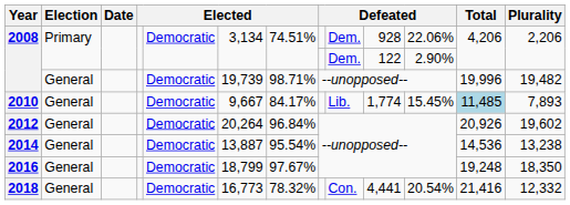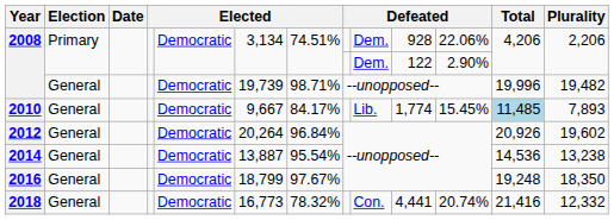 <table class=wikitable>
 <tr>
 <th>Year</th>
 <th>Election</th>
 <th>Date</th>
 <th ! colspan="4">Elected</th>
 <th ! colspan="4">Defeated</th>
 <th>Total</th>
 <th>Plurality</th>
 </tr>
 <tr>
 <th rowspan="3" valign="top"><a href='#'>2008</a></th>
 <td rowspan="2" valign="top">Primary</td>
 <td rowspan="2" valign="top"></td>
 <td rowspan="2" valign="top"></td>
 <td rowspan="2" valign="top" ><a href='#'>Democratic</a></td>
 <td rowspan="2" valign="top" align="right">3,134</td>
 <td rowspan="2" valign="top" align="right">74.51%</td>
 <td valign="top"></td>
 <td valign="top" ><a href='#'>Dem.</a></td>
 <td valign="top" align="right">928</td>
 <td valign="top" align="right">22.06%</td>
 <td rowspan="2" valign="top" align="right">4,206</td>
 <td rowspan="2" valign="top" align="right">2,206</td>
 </tr>
 <tr>
 <td valign="top"></td>
 <td valign="top" ><a href='#'>Dem.</a></td>
 <td valign="top" align="right">122</td>
 <td valign="top" align="right">2.90%</td>
 </tr>
 <tr>
 <td valign="top">General</td>
 <td valign="top"></td>
 <td valign="top"></td>
 <td valign="top" ><a href='#'>Democratic</a></td>
 <td valign="top" align="right">19,739</td>
 <td valign="top" align="right">98.71%</td>
 <td valign="top" colspan="4"><em>--unopposed--</em></td>
 <td valign="top" align="right">19,996</td>
 <td valign="top" align="right">19,482</td>
 </tr>
 <tr>
 <th valign="top"><a href='#'>2010</a></th>
 <td valign="top">General</td>
 <td valign="top"></td>
 <td valign="top"></td>
 <td valign="top" ><a href='#'>Democratic</a></td>
 <td valign="top" align="right">9,667</td>
 <td valign="top" align="right">84.17%</td>
 <td valign="top"></td>
 <td valign="top" ><a href='#'>Lib.</a></td>
 <td valign="top" align="right">1,774</td>
 <td valign="top" align="right">15.45%</td>
 <td valign="top" align="right" style="background: lightblue;">11,485</td>
 <td valign="top" align="right">7,893</td>
 </tr>
 <tr>
 <th valign="top"><a href='#'>2012</a></th>
 <td valign="top">General</td>
 <td valign="top"></td>
 <td valign="top"></td>
 <td valign="top" ><a href='#'>Democratic</a></td>
 <td valign="top" align="right">20,264</td>
 <td valign="top" align="right">96.84%</td>
 <td colspan="4" rowspan="3"><em>--unopposed--</em></td>
 <td valign="top" align="right">20,926</td>
 <td valign="top" align="right">19,602</td>
 </tr>
 <tr>
 <th valign="top"><a href='#'>2014</a></th>
 <td valign="top">General</td>
 <td valign="top"></td>
 <td valign="top"></td>
 <td valign="top" ><a href='#'>Democratic</a></td>
 <td valign="top" align="right">13,887</td>
 <td valign="top" align="right">95.54%</td>
 <td valign="top" align="right">14,536</td>
 <td valign="top" align="right">13,238</td>
 </tr>
 <tr>
 <th valign="top"><a href='#'>2016</a></th>
 <td valign="top">General</td>
 <td valign="top"></td>
 <td valign="top"></td>
 <td valign="top" ><a href='#'>Democratic</a></td>
 <td valign="top" align="right">18,799</td>
 <td valign="top" align="right">97.67%</td>
 <td valign="top" align="right">19,248</td>
 <td valign="top" align="right">18,350</td>
 </tr>
 <tr>
 <th valign="top"><a href='#'>2018</a></th>
 <td valign="top">General</td>
 <td valign="top"></td>
 <td valign="top"></td>
 <td valign="top" ><a href='#'>Democratic</a></td>
 <td valign="top" align="right">16,773</td>
 <td valign="top" align="right">78.32%</td>
 <td valign="top"></td>
 <td valign="top" ><a href='#'>Con.</a></td>
 <td valign="top" align="right">4,441</td>
-<td valign="top" align="right">20.54%</td>
+<td valign="top" align="right">20.74%</td>
 <td valign="top" align="right">21,416</td>
 <td valign="top" align="right">12,332</td>
 </tr>
 </table>
